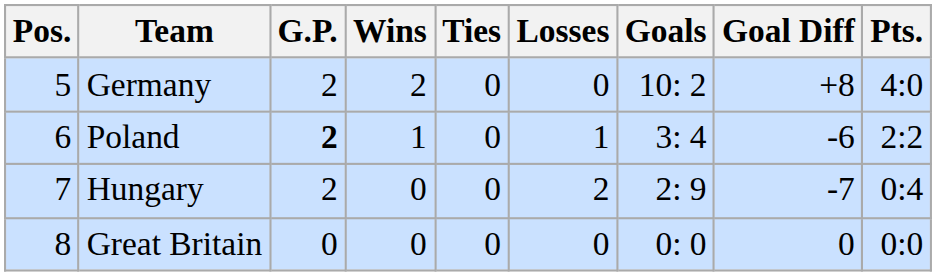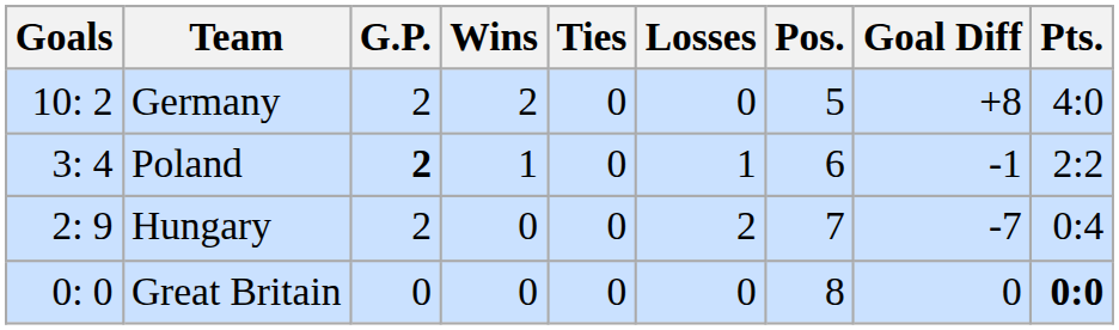 <table class="wikitable">
 <tr>
-<th>Pos.</th>
+<th>Goals</th>
 <th>Team</th>
 <th>G.P.</th>
 <th>Wins</th>
 <th>Ties</th>
 <th>Losses</th>
-<th>Goals</th>
+<th>Pos.</th>
 <th>Goal Diff</th>
 <th>Pts.</th>
 </tr>
 <tr bgcolor="#CAE1FF" align="right">
-<td>5</td>
+<td>10: 2</td>
 <td align="left"> Germany</td>
 <td>2</td>
 <td>2</td>
 <td>0</td>
 <td>0</td>
-<td>10: 2</td>
+<td>5</td>
 <td>+8</td>
 <td>4:0</td>
 </tr>
 <tr bgcolor="#CAE1FF" align="right">
-<td>6</td>
+<td>3: 4</td>
 <td align="left"> Poland</td>
 <td><strong>2</strong></td>
 <td>1</td>
 <td>0</td>
 <td>1</td>
-<td>3: 4</td>
-<td>-6</td>
+<td>6</td>
+<td>-1</td>
 <td>2:2</td>
 </tr>
 <tr bgcolor="#CAE1FF" align="right">
-<td>7</td>
+<td>2: 9</td>
 <td align="left"> Hungary</td>
 <td>2</td>
 <td>0</td>
 <td>0</td>
 <td>2</td>
-<td>2: 9</td>
+<td>7</td>
 <td>-7</td>
 <td>0:4</td>
 </tr>
 <tr bgcolor="#CAE1FF" align="right">
-<td>8</td>
+<td>0: 0</td>
 <td align="left"> Great Britain</td>
 <td>0</td>
 <td>0</td>
 <td>0</td>
 <td>0</td>
-<td>0: 0</td>
+<td>8</td>
 <td>0</td>
-<td>0:0</td>
+<td><strong>0:0</strong></td>
 </tr>
 </table>
